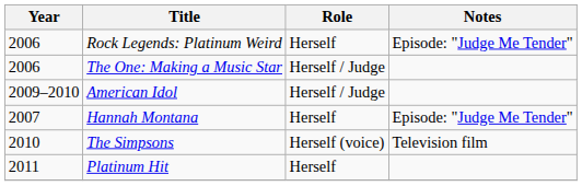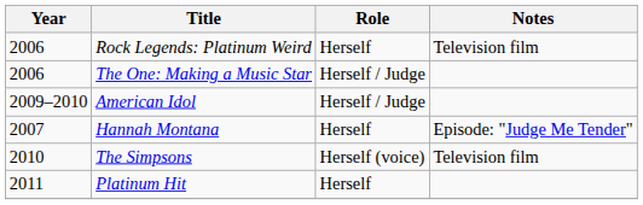 <table class="wikitable sortable">
 <tr>
 <th>Year</th>
 <th>Title</th>
 <th>Role</th>
 <th class="unsortable">Notes</th>
 </tr>
 <tr>
 <td>2006</td>
 <td><em>Rock Legends: Platinum Weird</em></td>
 <td>Herself</td>
-<td>Episode: "<a href='#'>Judge Me Tender</a>"</td>
+<td>Television film</td>
 </tr>
 <tr>
 <td>2006</td>
 <td><em><a href='#'>The One: Making a Music Star</a></em></td>
 <td>Herself / Judge</td>
 <td></td>
 </tr>
 <tr>
 <td>2009–2010</td>
 <td><em><a href='#'>American Idol</a></em></td>
 <td>Herself / Judge</td>
 <td></td>
 </tr>
 <tr>
 <td>2007</td>
 <td><em><a href='#'>Hannah Montana</a></em></td>
 <td>Herself</td>
 <td>Episode: "<a href='#'>Judge Me Tender</a>"</td>
 </tr>
 <tr>
 <td>2010</td>
 <td><em><a href='#'>The Simpsons</a></em></td>
 <td>Herself (voice)</td>
 <td>Television film</td>
 </tr>
 <tr>
 <td>2011</td>
 <td><em><a href='#'>Platinum Hit</a></em></td>
 <td>Herself</td>
 <td></td>
 </tr>
 <tr>
 </tr>
 </table>
